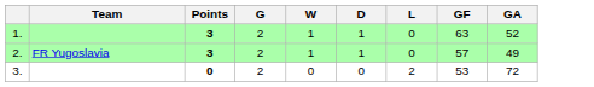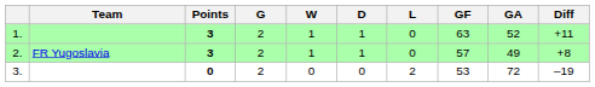 <table class=wikitable style="text-align:center">
 <tr bgcolor="#DCDCDC">
 <th width="25"></th>
 <th width="200">Team</th>
 <th width="60">Points</th>
 <th width="60">G</th>
 <th width="60">W</th>
 <th width="60">D</th>
 <th width="60">L</th>
 <th width="60">GF</th>
 <th width="60">GA</th>
+<th width="60">Diff</th>
 </tr>
 <tr bgcolor=#AAFFAA>
 <td>1.</td>
 <td align=left></td>
 <td><strong>3</strong></td>
 <td>2</td>
 <td>1</td>
 <td>1</td>
 <td>0</td>
 <td>63</td>
 <td>52</td>
+<td>+11</td>
 </tr>
 <tr bgcolor=#AAFFAA>
 <td>2.</td>
 <td align=left> <a href='#'>FR Yugoslavia</a></td>
 <td><strong>3</strong></td>
 <td>2</td>
 <td>1</td>
 <td>1</td>
 <td>0</td>
 <td>57</td>
 <td>49</td>
+<td>+8</td>
 </tr>
 <tr bgcolor=#FFFFFF>
 <td>3.</td>
 <td align=left></td>
 <td><strong>0</strong></td>
 <td>2</td>
 <td>0</td>
 <td>0</td>
 <td>2</td>
 <td>53</td>
 <td>72</td>
+<td>–19</td>
 </tr>
 </table>
